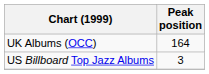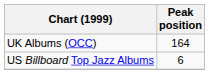 <table class="wikitable sortable">
 <tr>
 <th>Chart (1999)</th>
 <th>Peak<br>position</th>
 </tr>
 <tr>
 <td align="left">UK Albums (<a href='#'>OCC</a>)</td>
 <td align="center">164</td>
 </tr>
 <tr>
 <td align="left">US <em>Billboard</em> <a href='#'>Top Jazz Albums</a></td>
-<td align="center">3</td>
+<td align="center">6</td>
 </tr>
 <tr>
 </tr>
 </table>
